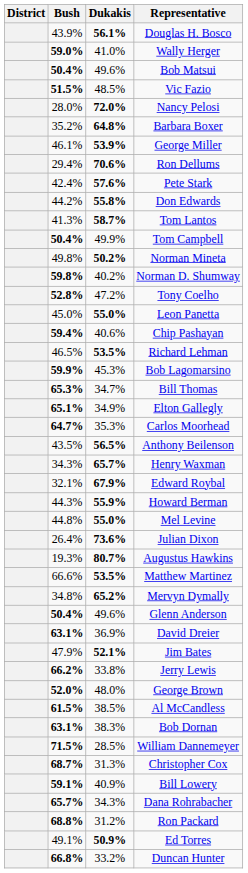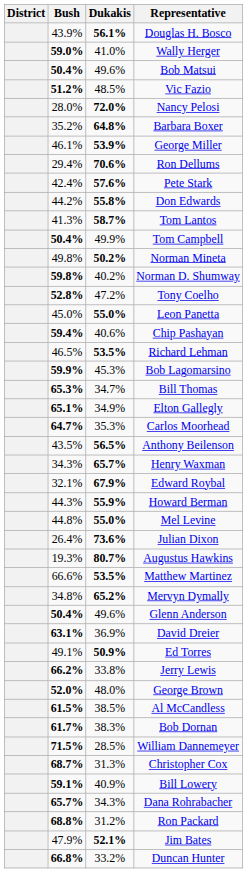 <table class="wikitable sortable" style="text-align:center">
 <tr>
 <th>District</th>
 <th>Bush</th>
 <th>Dukakis</th>
 <th>Representative</th>
 </tr>
 <tr>
 <th></th>
 <td>43.9%</td>
 <td><strong>56.1%</strong></td>
 <td><a href='#'>Douglas H. Bosco</a></td>
 </tr>
 <tr align=center>
 <th></th>
 <td><strong>59.0%</strong></td>
 <td>41.0%</td>
 <td><a href='#'>Wally Herger</a></td>
 </tr>
 <tr align=center>
 <th></th>
 <td><strong>50.4%</strong></td>
 <td>49.6%</td>
 <td><a href='#'>Bob Matsui</a></td>
 </tr>
 <tr align=center>
 <th></th>
-<td><strong>51.5%</strong></td>
+<td><strong>51.2%</strong></td>
 <td>48.5%</td>
 <td><a href='#'>Vic Fazio</a></td>
 </tr>
 <tr align=center>
 <th></th>
 <td>28.0%</td>
 <td><strong>72.0%</strong></td>
 <td><a href='#'>Nancy Pelosi</a></td>
 </tr>
 <tr align=center>
 <th></th>
 <td>35.2%</td>
 <td><strong>64.8%</strong></td>
 <td><a href='#'>Barbara Boxer</a></td>
 </tr>
 <tr align=center>
 <th></th>
 <td>46.1%</td>
 <td><strong>53.9%</strong></td>
 <td><a href='#'>George Miller</a></td>
 </tr>
 <tr align=center>
 <th></th>
 <td>29.4%</td>
 <td><strong>70.6%</strong></td>
 <td><a href='#'>Ron Dellums</a></td>
 </tr>
 <tr align=center>
 <th></th>
 <td>42.4%</td>
 <td><strong>57.6%</strong></td>
 <td><a href='#'>Pete Stark</a></td>
 </tr>
 <tr align=center>
 <th></th>
 <td>44.2%</td>
 <td><strong>55.8%</strong></td>
 <td><a href='#'>Don Edwards</a></td>
 </tr>
 <tr align=center>
 <th></th>
 <td>41.3%</td>
 <td><strong>58.7%</strong></td>
 <td><a href='#'>Tom Lantos</a></td>
 </tr>
 <tr align=center>
 <th></th>
 <td><strong>50.4%</strong></td>
 <td>49.9%</td>
 <td><a href='#'>Tom Campbell</a></td>
 </tr>
 <tr align=center>
 <th></th>
 <td>49.8%</td>
 <td><strong>50.2%</strong></td>
 <td><a href='#'>Norman Mineta</a></td>
 </tr>
 <tr align=center>
 <th></th>
 <td><strong>59.8%</strong></td>
 <td>40.2%</td>
 <td><a href='#'>Norman D. Shumway</a></td>
 </tr>
 <tr align=center>
 <th></th>
 <td><strong>52.8%</strong></td>
 <td>47.2%</td>
 <td><a href='#'>Tony Coelho</a></td>
 </tr>
 <tr align=center>
 <th></th>
 <td>45.0%</td>
 <td><strong>55.0%</strong></td>
 <td><a href='#'>Leon Panetta</a></td>
 </tr>
 <tr align=center>
 <th></th>
 <td><strong>59.4%</strong></td>
 <td>40.6%</td>
 <td><a href='#'>Chip Pashayan</a></td>
 </tr>
 <tr align=center>
 <th></th>
 <td>46.5%</td>
 <td><strong>53.5%</strong></td>
 <td><a href='#'>Richard Lehman</a></td>
 </tr>
 <tr align=center>
 <th></th>
 <td><strong>59.9%</strong></td>
 <td>45.3%</td>
 <td><a href='#'>Bob Lagomarsino</a></td>
 </tr>
 <tr align=center>
 <th></th>
 <td><strong>65.3%</strong></td>
 <td>34.7%</td>
 <td><a href='#'>Bill Thomas</a></td>
 </tr>
 <tr align=center>
 <th></th>
 <td><strong>65.1%</strong></td>
 <td>34.9%</td>
 <td><a href='#'>Elton Gallegly</a></td>
 </tr>
 <tr align=center>
 <th></th>
 <td><strong>64.7%</strong></td>
 <td>35.3%</td>
 <td><a href='#'>Carlos Moorhead</a></td>
 </tr>
 <tr align=center>
 <th></th>
 <td>43.5%</td>
 <td><strong>56.5%</strong></td>
 <td><a href='#'>Anthony Beilenson</a></td>
 </tr>
 <tr align=center>
 <th></th>
 <td>34.3%</td>
 <td><strong>65.7%</strong></td>
 <td><a href='#'>Henry Waxman</a></td>
 </tr>
 <tr align=center>
 <th></th>
 <td>32.1%</td>
 <td><strong>67.9%</strong></td>
 <td><a href='#'>Edward Roybal</a></td>
 </tr>
 <tr align=center>
 <th></th>
 <td>44.3%</td>
 <td><strong>55.9%</strong></td>
 <td><a href='#'>Howard Berman</a></td>
 </tr>
 <tr align=center>
 <th></th>
 <td>44.8%</td>
 <td><strong>55.0%</strong></td>
 <td><a href='#'>Mel Levine</a></td>
 </tr>
 <tr align=center>
 <th></th>
 <td>26.4%</td>
 <td><strong>73.6%</strong></td>
 <td><a href='#'>Julian Dixon</a></td>
 </tr>
 <tr align=center>
 <th></th>
 <td>19.3%</td>
 <td><strong>80.7%</strong></td>
 <td><a href='#'>Augustus Hawkins</a></td>
 </tr>
 <tr align=center>
 <th></th>
 <td>66.6%</td>
 <td><strong>53.5%</strong></td>
 <td><a href='#'>Matthew Martinez</a></td>
 </tr>
 <tr align=center>
 <th></th>
 <td>34.8%</td>
 <td><strong>65.2%</strong></td>
 <td><a href='#'>Mervyn Dymally</a></td>
 </tr>
 <tr align=center>
 <th></th>
 <td><strong>50.4%</strong></td>
 <td>49.6%</td>
 <td><a href='#'>Glenn Anderson</a></td>
 </tr>
 <tr align=center>
 <th></th>
 <td><strong>63.1%</strong></td>
 <td>36.9%</td>
 <td><a href='#'>David Dreier</a></td>
 </tr>
 <tr align=center>
 <th></th>
-<td>47.9%</td>
-<td><strong>52.1%</strong></td>
-<td><a href='#'>Jim Bates</a></td>
+<td>49.1%</td>
+<td><strong>50.9%</strong></td>
+<td><a href='#'>Ed Torres</a></td>
 </tr>
 <tr align=center>
 <th></th>
 <td><strong>66.2%</strong></td>
 <td>33.8%</td>
 <td><a href='#'>Jerry Lewis</a></td>
 </tr>
 <tr align=center>
 <th></th>
 <td><strong>52.0%</strong></td>
 <td>48.0%</td>
 <td><a href='#'>George Brown</a></td>
 </tr>
 <tr align=center>
 <th></th>
 <td><strong>61.5%</strong></td>
 <td>38.5%</td>
 <td><a href='#'>Al McCandless</a></td>
 </tr>
 <tr align=center>
 <th></th>
-<td><strong>63.1%</strong></td>
+<td><strong>61.7%</strong></td>
 <td>38.3%</td>
 <td><a href='#'>Bob Dornan</a></td>
 </tr>
 <tr align=center>
 <th></th>
 <td><strong>71.5%</strong></td>
 <td>28.5%</td>
 <td><a href='#'>William Dannemeyer</a></td>
 </tr>
 <tr align=center>
 <th></th>
 <td><strong>68.7%</strong></td>
 <td>31.3%</td>
 <td><a href='#'>Christopher Cox</a></td>
 </tr>
 <tr align=center>
 <th></th>
 <td><strong>59.1%</strong></td>
 <td>40.9%</td>
 <td><a href='#'>Bill Lowery</a></td>
 </tr>
 <tr align=center>
 <th></th>
 <td><strong>65.7%</strong></td>
 <td>34.3%</td>
 <td><a href='#'>Dana Rohrabacher</a></td>
 </tr>
 <tr align=center>
 <th></th>
 <td><strong>68.8%</strong></td>
 <td>31.2%</td>
 <td><a href='#'>Ron Packard</a></td>
 </tr>
 <tr align=center>
 <th></th>
-<td>49.1%</td>
-<td><strong>50.9%</strong></td>
-<td><a href='#'>Ed Torres</a></td>
+<td>47.9%</td>
+<td><strong>52.1%</strong></td>
+<td><a href='#'>Jim Bates</a></td>
 </tr>
 <tr align=center>
 <th></th>
 <td><strong>66.8%</strong></td>
 <td>33.2%</td>
 <td><a href='#'>Duncan Hunter</a></td>
 </tr>
 </table>
